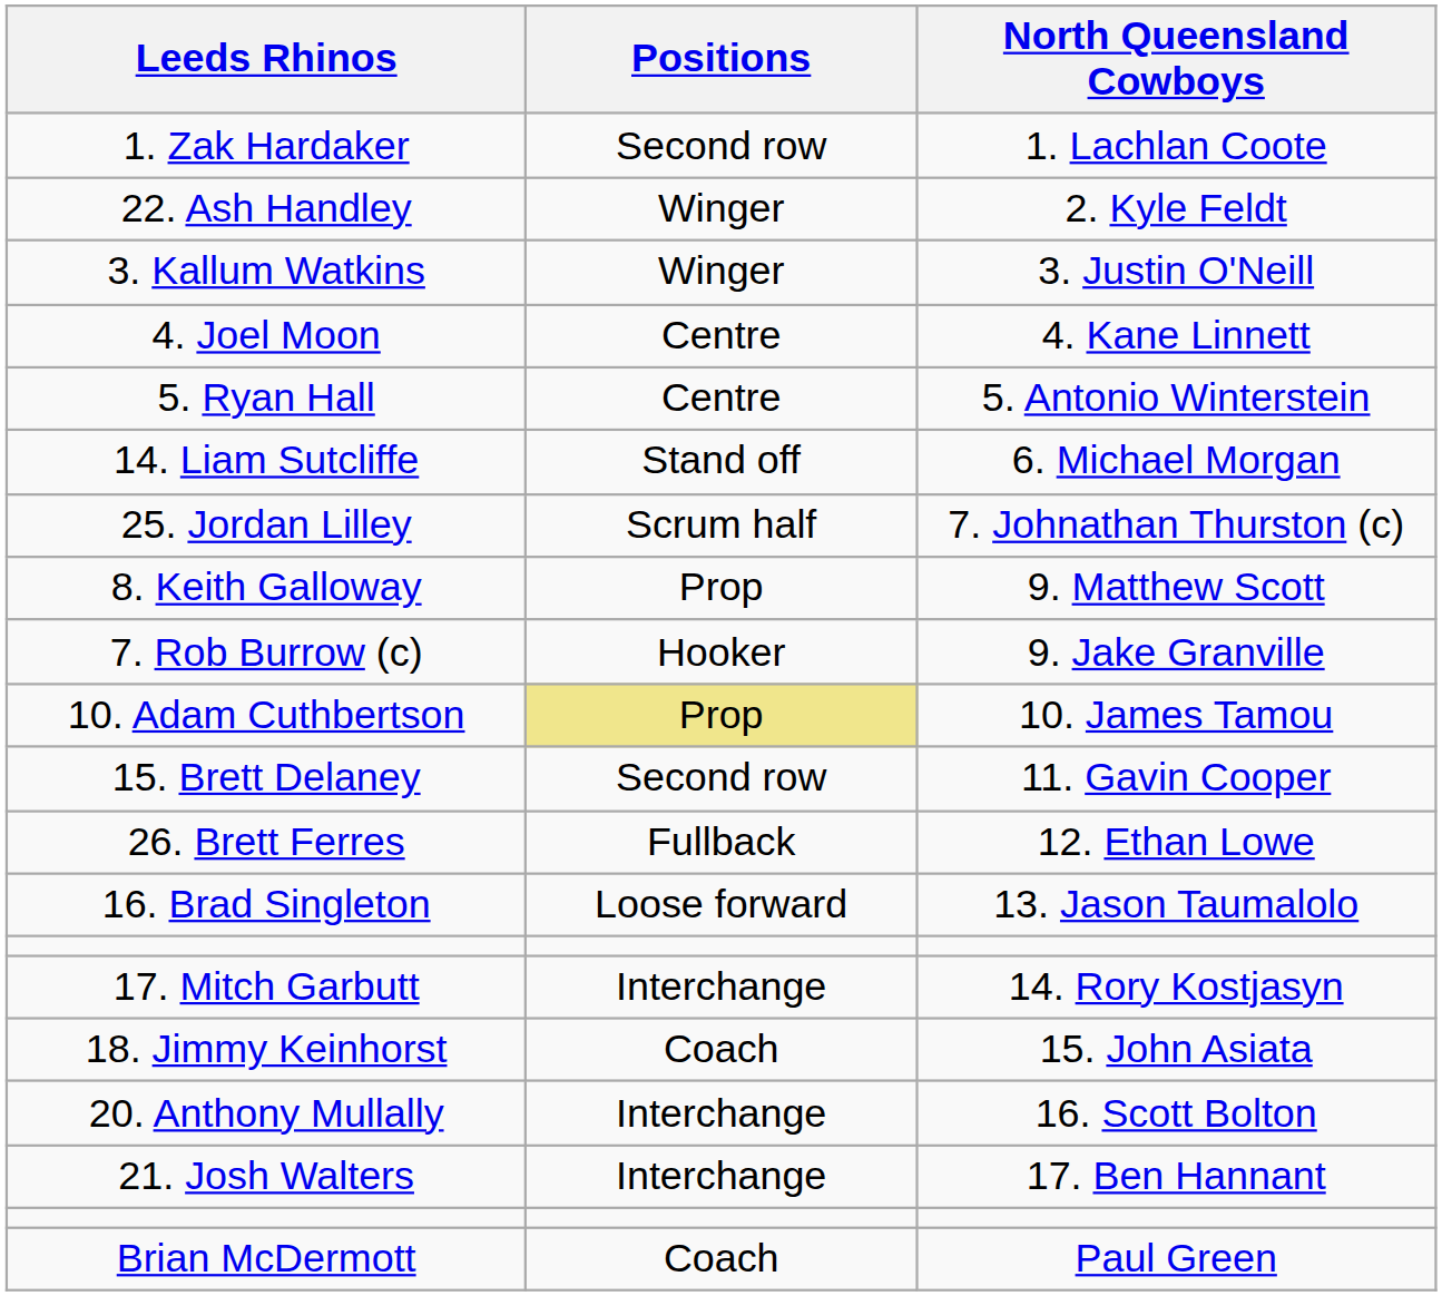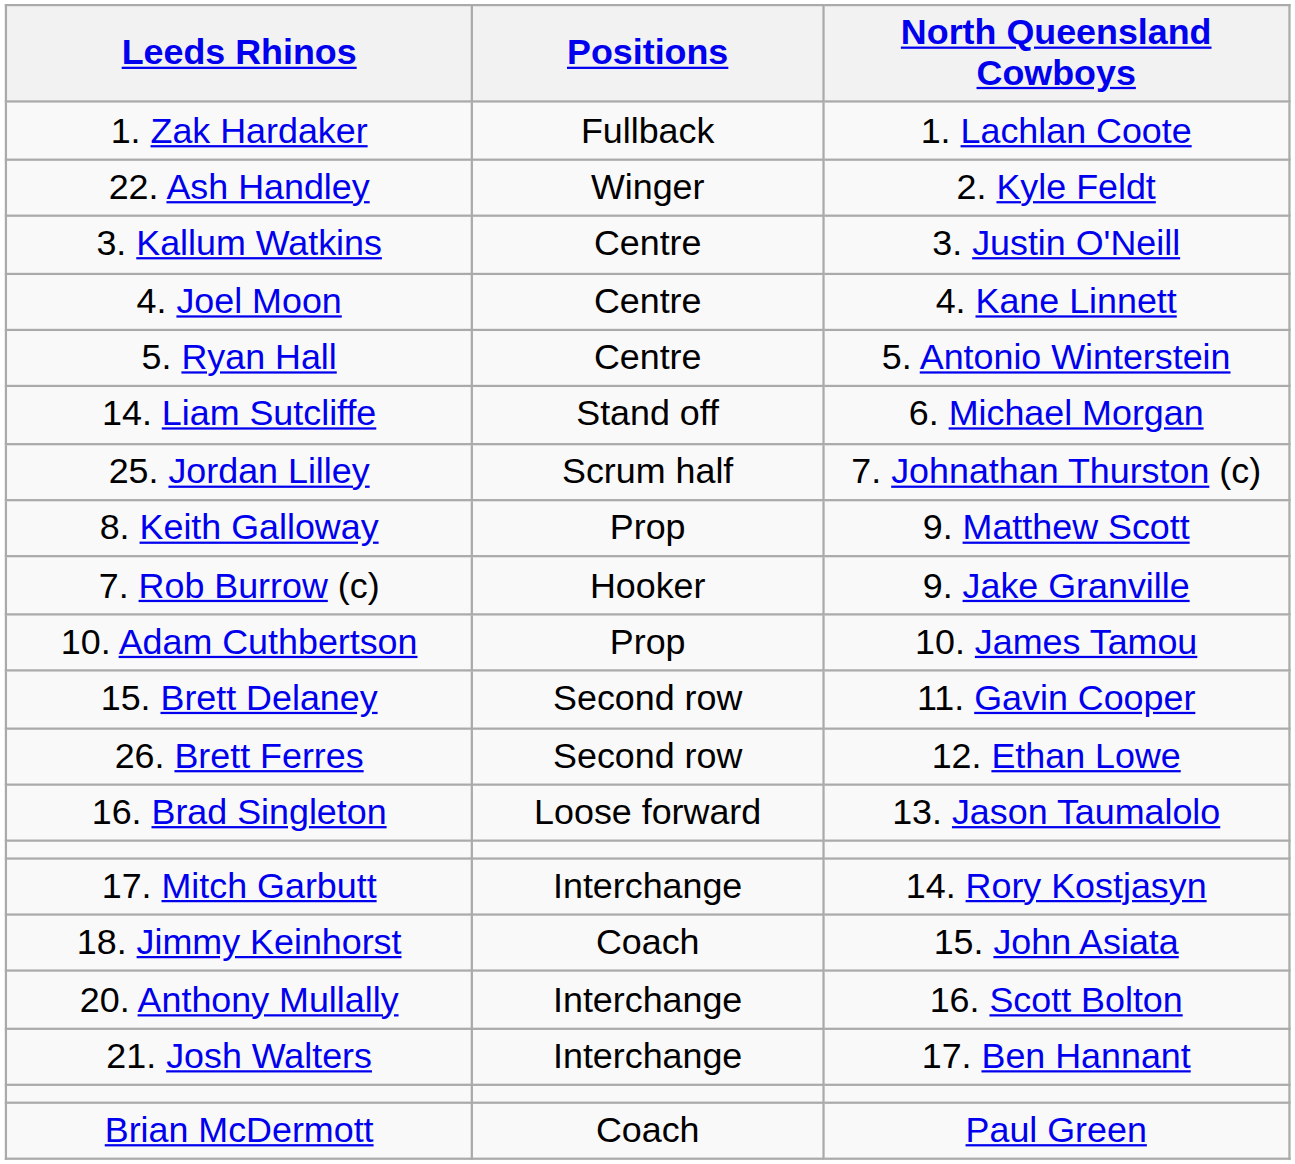 <table class="wikitable" style="margin: 1em auto 1em auto">
 <tr>
 <th width="200"> <a href='#'>Leeds Rhinos</a></th>
 <th width="150"><a href='#'>Positions</a></th>
 <th width="200"> <a href='#'>North Queensland Cowboys</a></th>
 </tr>
 <tr>
 <td align="center" colspan="1">1. <a href='#'>Zak Hardaker</a></td>
-<td align="center" colspan="1">Second row</td>
+<td align="center" colspan="1">Fullback</td>
 <td align="center" colspan="1">1. <a href='#'>Lachlan Coote</a></td>
 </tr>
 <tr>
 <td align="center" colspan="1">22. <a href='#'>Ash Handley</a></td>
 <td align="center" colspan="1">Winger</td>
 <td align="center" colspan="1">2. <a href='#'>Kyle Feldt</a></td>
 </tr>
 <tr>
 <td align="center" colspan="1">3. <a href='#'>Kallum Watkins</a></td>
-<td align="center" colspan="1">Winger</td>
+<td align="center" colspan="1">Centre</td>
 <td align="center" colspan="1">3. <a href='#'>Justin O'Neill</a></td>
 </tr>
 <tr>
 <td align="center" colspan="1">4. <a href='#'>Joel Moon</a></td>
 <td align="center" colspan="1">Centre</td>
 <td align="center" colspan="1">4. <a href='#'>Kane Linnett</a></td>
 </tr>
 <tr>
 <td align="center" colspan="1">5. <a href='#'>Ryan Hall</a></td>
 <td align="center" colspan="1">Centre</td>
 <td align="center" colspan="1">5. <a href='#'>Antonio Winterstein</a></td>
 </tr>
 <tr>
 <td align="center" colspan="1">14. <a href='#'>Liam Sutcliffe</a></td>
 <td align="center" colspan="1">Stand off</td>
 <td align="center" colspan="1">6. <a href='#'>Michael Morgan</a></td>
 </tr>
 <tr>
 <td align="center" colspan="1">25. <a href='#'>Jordan Lilley</a></td>
 <td align="center" colspan="1">Scrum half</td>
 <td align="center" colspan="1">7. <a href='#'>Johnathan Thurston</a> (c)</td>
 </tr>
 <tr>
 <td align="center" colspan="1">8. <a href='#'>Keith Galloway</a></td>
 <td align="center" colspan="1">Prop</td>
 <td align="center" colspan="1">9. <a href='#'>Matthew Scott</a></td>
 </tr>
 <tr>
 <td align="center" colspan="1">7. <a href='#'>Rob Burrow</a> (c)</td>
 <td align="center" colspan="1">Hooker</td>
 <td align="center" colspan="1">9. <a href='#'>Jake Granville</a></td>
 </tr>
 <tr>
 <td align="center" colspan="1">10. <a href='#'>Adam Cuthbertson</a></td>
-<td align="center" colspan="1" style="background: khaki;">Prop</td>
+<td align="center" colspan="1">Prop</td>
 <td align="center" colspan="1">10. <a href='#'>James Tamou</a></td>
 </tr>
 <tr>
 <td align="center" colspan="1">15. <a href='#'>Brett Delaney</a></td>
 <td align="center" colspan="1">Second row</td>
 <td align="center" colspan="1">11. <a href='#'>Gavin Cooper</a></td>
 </tr>
 <tr>
 <td align="center" colspan="1">26. <a href='#'>Brett Ferres</a></td>
-<td align="center" colspan="1">Fullback</td>
+<td align="center" colspan="1">Second row</td>
 <td align="center" colspan="1">12. <a href='#'>Ethan Lowe</a></td>
 </tr>
 <tr>
 <td align="center" colspan="1">16. <a href='#'>Brad Singleton</a></td>
 <td align="center" colspan="1">Loose forward</td>
 <td align="center" colspan="1">13. <a href='#'>Jason Taumalolo</a></td>
 </tr>
 <tr>
 <td align="center" colspan="1"></td>
 <td align="center" colspan="1"></td>
 <td align="center" colspan="1"></td>
 </tr>
 <tr>
 <td align="center" colspan="1">17. <a href='#'>Mitch Garbutt</a></td>
 <td align="center" colspan="1">Interchange</td>
 <td align="center" colspan="1">14. <a href='#'>Rory Kostjasyn</a></td>
 </tr>
 <tr>
 <td align="center" colspan="1">18. <a href='#'>Jimmy Keinhorst</a></td>
 <td align="center" colspan="1">Coach</td>
 <td align="center" colspan="1">15. <a href='#'>John Asiata</a></td>
 </tr>
 <tr>
 <td align="center" colspan="1">20. <a href='#'>Anthony Mullally</a></td>
 <td align="center" colspan="1">Interchange</td>
 <td align="center" colspan="1">16. <a href='#'>Scott Bolton</a></td>
 </tr>
 <tr>
 <td align="center" colspan="1">21. <a href='#'>Josh Walters</a></td>
 <td align="center" colspan="1">Interchange</td>
 <td align="center" colspan="1">17. <a href='#'>Ben Hannant</a></td>
 </tr>
 <tr>
 <td align="center" colspan="1"></td>
 <td align="center" colspan="1"></td>
 <td align="center" colspan="1"></td>
 </tr>
 <tr>
 <td align="center" colspan="1"><a href='#'>Brian McDermott</a></td>
 <td align="center" colspan="1">Coach</td>
 <td align="center" colspan="1"><a href='#'>Paul Green</a></td>
 </tr>
 </table>
